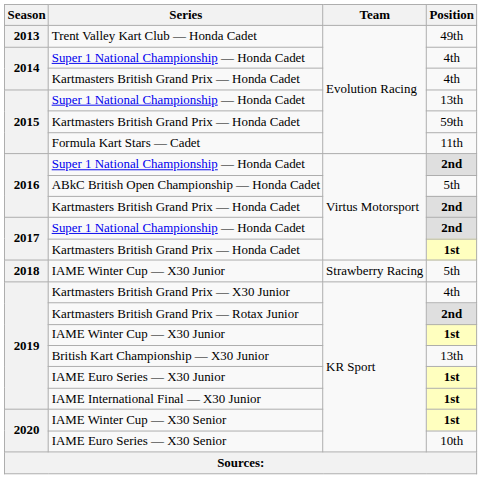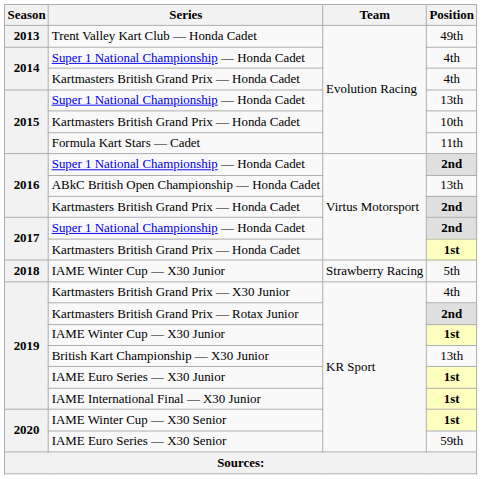 <table class="wikitable" style="font-size: 85%; text-align:center">
 <tr>
 <th>Season</th>
 <th>Series</th>
 <th>Team</th>
 <th>Position</th>
 </tr>
 <tr>
 <th>2013</th>
 <td align="left">Trent Valley Kart Club — Honda Cadet</td>
 <td rowspan="6" align="left">Evolution Racing</td>
 <td>49th</td>
 </tr>
 <tr>
 <th rowspan="2">2014</th>
 <td align="left"><a href='#'>Super 1 National Championship</a> — Honda Cadet</td>
 <td>4th</td>
 </tr>
 <tr>
 <td align="left">Kartmasters British Grand Prix — Honda Cadet</td>
 <td>4th</td>
 </tr>
 <tr>
 <th rowspan="3">2015</th>
 <td align="left"><a href='#'>Super 1 National Championship</a> — Honda Cadet</td>
 <td>13th</td>
 </tr>
 <tr>
 <td align="left">Kartmasters British Grand Prix — Honda Cadet</td>
-<td>59th</td>
+<td>10th</td>
 </tr>
 <tr>
 <td align="left">Formula Kart Stars — Cadet</td>
 <td>11th</td>
 </tr>
 <tr>
 <th rowspan="3">2016</th>
 <td align="left"><a href='#'>Super 1 National Championship</a> — Honda Cadet</td>
 <td rowspan="5" align="left">Virtus Motorsport</td>
 <td style="background:#DFDFDF;"><strong>2nd</strong></td>
 </tr>
 <tr>
 <td align="left">ABkC British Open Championship — Honda Cadet</td>
-<td>5th</td>
+<td>13th</td>
 </tr>
 <tr>
 <td align="left">Kartmasters British Grand Prix — Honda Cadet</td>
 <td style="background:#DFDFDF;"><strong>2nd</strong></td>
 </tr>
 <tr>
 <th rowspan="2">2017</th>
 <td align="left"><a href='#'>Super 1 National Championship</a> — Honda Cadet</td>
 <td style="background:#DFDFDF;"><strong>2nd</strong></td>
 </tr>
 <tr>
 <td align="left">Kartmasters British Grand Prix — Honda Cadet</td>
 <td style="background:#FFFFBF;"><strong>1st</strong></td>
 </tr>
 <tr>
 <th>2018</th>
 <td align="left">IAME Winter Cup — X30 Junior</td>
 <td align="left">Strawberry Racing</td>
 <td>5th</td>
 </tr>
 <tr>
 <th rowspan="6">2019</th>
 <td align="left">Kartmasters British Grand Prix — X30 Junior</td>
 <td rowspan="8" align="left">KR Sport</td>
 <td>4th</td>
 </tr>
 <tr>
 <td align="left">Kartmasters British Grand Prix — Rotax Junior</td>
 <td style="background:#DFDFDF;"><strong>2nd</strong></td>
 </tr>
 <tr>
 <td align="left">IAME Winter Cup — X30 Junior</td>
 <td style="background:#FFFFBF;"><strong>1st</strong></td>
 </tr>
 <tr>
 <td align="left">British Kart Championship — X30 Junior</td>
 <td>13th</td>
 </tr>
 <tr>
 <td align="left">IAME Euro Series — X30 Junior</td>
 <td style="background:#FFFFBF;"><strong>1st</strong></td>
 </tr>
 <tr>
 <td align="left">IAME International Final — X30 Junior</td>
 <td style="background:#FFFFBF;"><strong>1st</strong></td>
 </tr>
 <tr>
 <th rowspan="2">2020</th>
 <td align="left">IAME Winter Cup — X30 Senior</td>
 <td style="background:#FFFFBF;"><strong>1st</strong></td>
 </tr>
 <tr>
 <td align="left">IAME Euro Series — X30 Senior</td>
-<td>10th</td>
+<td>59th</td>
 </tr>
 <tr>
 <th colspan="4">Sources:</th>
 </tr>
 </table>
